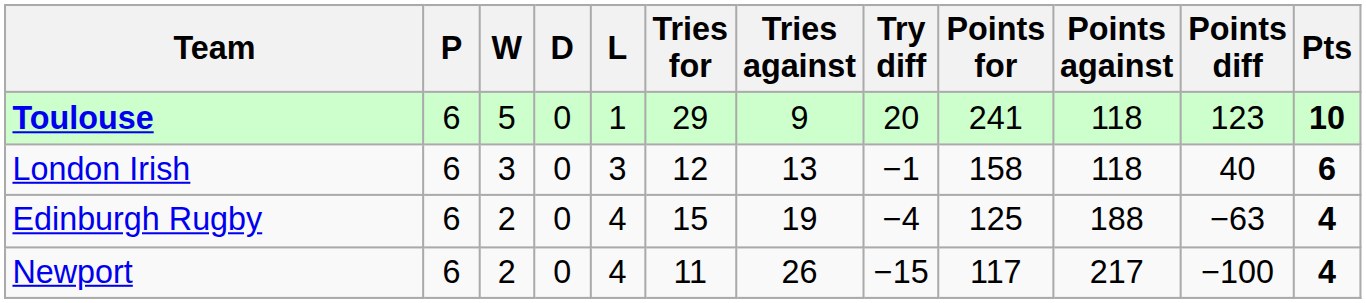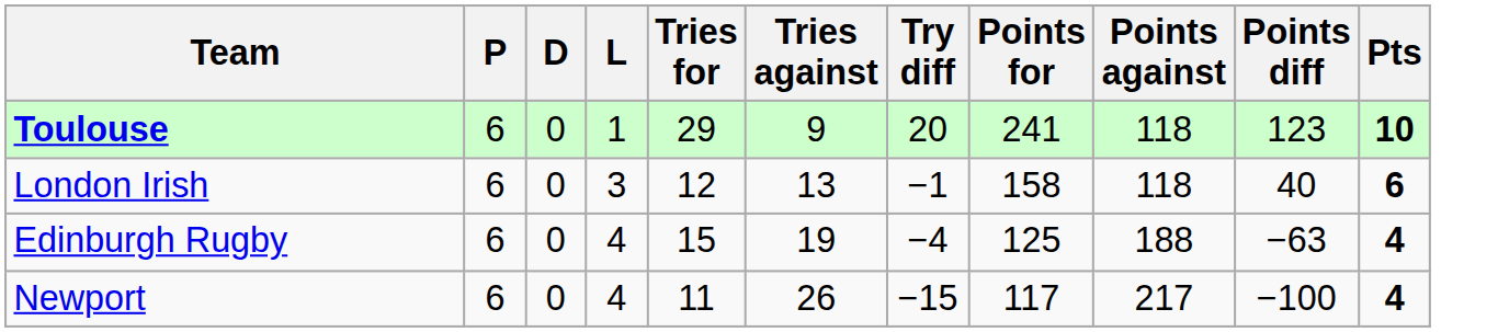 <table class="wikitable" style="text-align: center;">
 <tr>
 <th width="200">Team</th>
 <th width="20">P</th>
-<th width="20">W</th>
 <th width="20">D</th>
 <th width="20">L</th>
 <th width="20">Tries for</th>
 <th width="20">Tries against</th>
 <th width="30">Try diff</th>
 <th width="20">Points for</th>
 <th width="20">Points against</th>
 <th width="25">Points diff</th>
 <th width="20">Pts</th>
 </tr>
 <tr bgcolor="#ccffcc">
 <td align=left> <strong><a href='#'>Toulouse</a></strong></td>
 <td>6</td>
-<td>5</td>
 <td>0</td>
 <td>1</td>
 <td>29</td>
 <td>9</td>
 <td>20</td>
 <td>241</td>
 <td>118</td>
 <td>123</td>
 <td><strong>10</strong></td>
 </tr>
 <tr>
 <td align=left> <a href='#'>London Irish</a></td>
 <td>6</td>
-<td>3</td>
 <td>0</td>
 <td>3</td>
 <td>12</td>
 <td>13</td>
 <td>−1</td>
 <td>158</td>
 <td>118</td>
 <td>40</td>
 <td><strong>6</strong></td>
 </tr>
 <tr>
 <td align=left> <a href='#'>Edinburgh Rugby</a></td>
 <td>6</td>
-<td>2</td>
 <td>0</td>
 <td>4</td>
 <td>15</td>
 <td>19</td>
 <td>−4</td>
 <td>125</td>
 <td>188</td>
 <td>−63</td>
 <td><strong>4</strong></td>
 </tr>
 <tr>
 <td align=left> <a href='#'>Newport</a></td>
 <td>6</td>
-<td>2</td>
 <td>0</td>
 <td>4</td>
 <td>11</td>
 <td>26</td>
 <td>−15</td>
 <td>117</td>
 <td>217</td>
 <td>−100</td>
 <td><strong>4</strong></td>
 </tr>
 </table>
